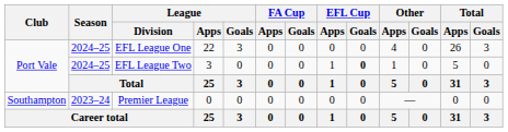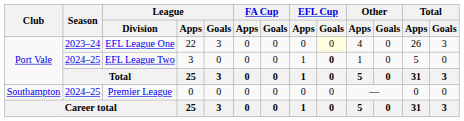 <table class="wikitable" style="text-align:center;">
 <tr>
 <th rowspan="2">Club</th>
 <th rowspan="2">Season</th>
 <th colspan="3">League</th>
 <th colspan="2"><a href='#'>FA Cup</a></th>
 <th colspan="2"><a href='#'>EFL Cup</a></th>
 <th colspan="2">Other</th>
 <th colspan="2">Total</th>
 </tr>
 <tr>
 <th>Division</th>
 <th>Apps</th>
 <th>Goals</th>
 <th>Apps</th>
 <th>Goals</th>
 <th>Apps</th>
 <th>Goals</th>
 <th>Apps</th>
 <th>Goals</th>
 <th>Apps</th>
 <th>Goals</th>
 </tr>
 <tr>
 <td rowspan="3"><a href='#'>Port Vale</a></td>
-<td><a href='#'>2024–25</a></td>
+<td><a href='#'>2023–24</a></td>
 <td><a href='#'>EFL League One</a></td>
 <td>22</td>
 <td>3</td>
 <td>0</td>
 <td>0</td>
 <td>0</td>
-<td>0</td>
+<td style="background: lightyellow;">0</td>
 <td>4</td>
 <td>0</td>
 <td>26</td>
 <td>3</td>
 </tr>
 <tr>
 <td><a href='#'>2024–25</a></td>
 <td><a href='#'>EFL League Two</a></td>
 <td>3</td>
 <td>0</td>
 <td>0</td>
 <td>0</td>
 <td>1</td>
 <td><strong>0</strong></td>
 <td>1</td>
 <td>0</td>
 <td>5</td>
 <td>0</td>
 </tr>
 <tr>
 <th colspan="2">Total</th>
 <th>25</th>
 <th>3</th>
 <th>0</th>
 <th>0</th>
 <th>1</th>
 <th>0</th>
 <th>5</th>
 <th>0</th>
 <th>31</th>
 <th>3</th>
 </tr>
 <tr>
 <td><a href='#'>Southampton</a></td>
-<td><a href='#'>2023–24</a></td>
+<td><a href='#'>2024–25</a></td>
 <td><a href='#'>Premier League</a></td>
 <td>0</td>
 <td>0</td>
 <td>0</td>
 <td>0</td>
 <td>0</td>
 <td>0</td>
 <td colspan="2">—</td>
 <td>0</td>
 <td>0</td>
 </tr>
 <tr>
 <th colspan="3">Career total</th>
 <th>25</th>
 <th>3</th>
 <th>0</th>
 <th>0</th>
 <th>1</th>
 <th>0</th>
 <th>5</th>
 <th>0</th>
 <th>31</th>
 <th>3</th>
 </tr>
 </table>
